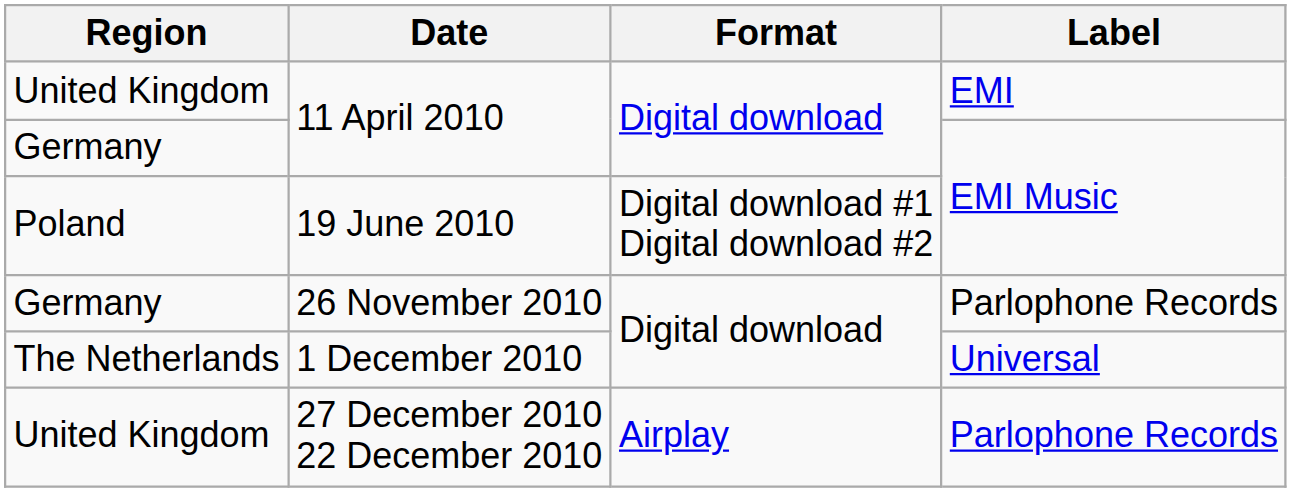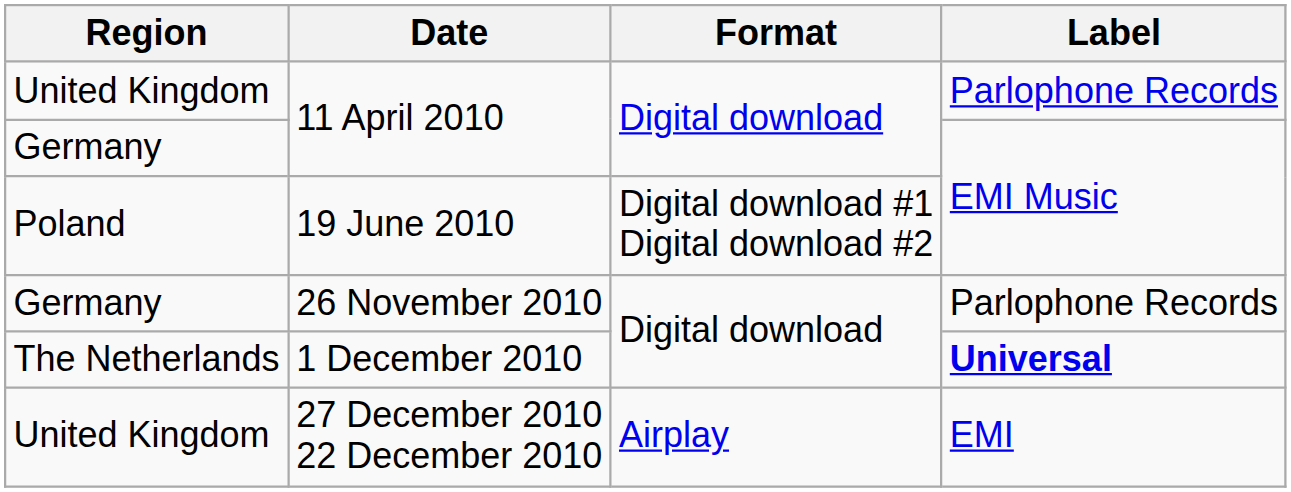 <table class="wikitable">
 <tr>
 <th>Region</th>
 <th>Date</th>
 <th>Format</th>
 <th>Label</th>
 </tr>
 <tr>
 <td>United Kingdom</td>
 <td style="text-align:left;" rowspan="2">11 April 2010</td>
 <td rowspan="2"><a href='#'>Digital download</a></td>
-<td><a href='#'>EMI</a></td>
+<td><a href='#'>Parlophone Records</a></td>
 </tr>
 <tr>
 <td>Germany </td>
 <td rowspan="2"><a href='#'>EMI Music</a></td>
 </tr>
 <tr>
 <td>Poland</td>
 <td style="text-align:left;">19 June 2010</td>
 <td>Digital download #1<br> Digital download #2</td>
 </tr>
 <tr>
 <td>Germany </td>
 <td style="text-align:left;">26 November 2010</td>
 <td rowspan="2">Digital download</td>
 <td>Parlophone Records</td>
 </tr>
 <tr>
 <td>The Netherlands</td>
 <td>1 December 2010</td>
-<td><a href='#'>Universal</a></td>
+<td><strong><a href='#'>Universal</a></strong></td>
 </tr>
 <tr>
 <td>United Kingdom</td>
 <td>27 December 2010<br> 22 December 2010</td>
 <td><a href='#'>Airplay</a></td>
-<td><a href='#'>Parlophone Records</a></td>
+<td><a href='#'>EMI</a></td>
 </tr>
 </table>
